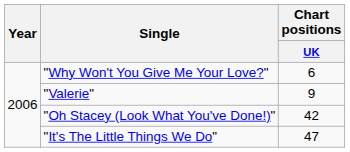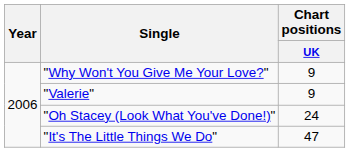 <table class="wikitable">
 <tr>
 <th rowspan="2">Year</th>
 <th rowspan="2">Single</th>
 <th>Chart positions</th>
 </tr>
 <tr>
 <th width="50"><small><a href='#'>UK</a></small></th>
 </tr>
 <tr>
 <td rowspan="4">2006</td>
 <td>"<a href='#'>Why Won't You Give Me Your Love?</a>"</td>
-<td align="center">6</td>
+<td align="center">9</td>
 </tr>
 <tr>
 <td>"<a href='#'>Valerie</a>"</td>
 <td align="center">9</td>
 </tr>
 <tr>
 <td>"<a href='#'>Oh Stacey (Look What You've Done!)</a>"</td>
-<td align="center">42</td>
+<td align="center">24</td>
 </tr>
 <tr>
 <td>"<a href='#'>It's The Little Things We Do</a>"</td>
 <td align="center">47</td>
 </tr>
 </table>
